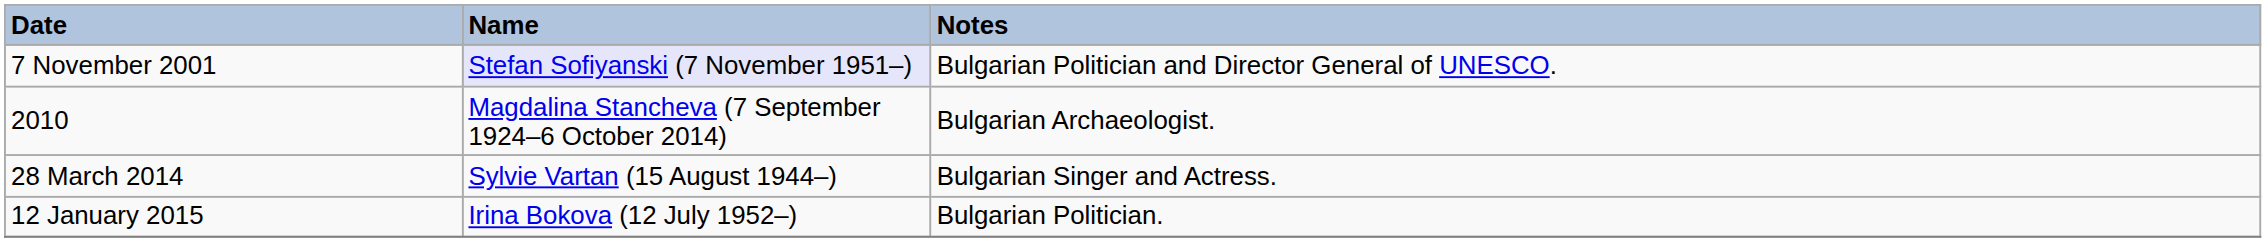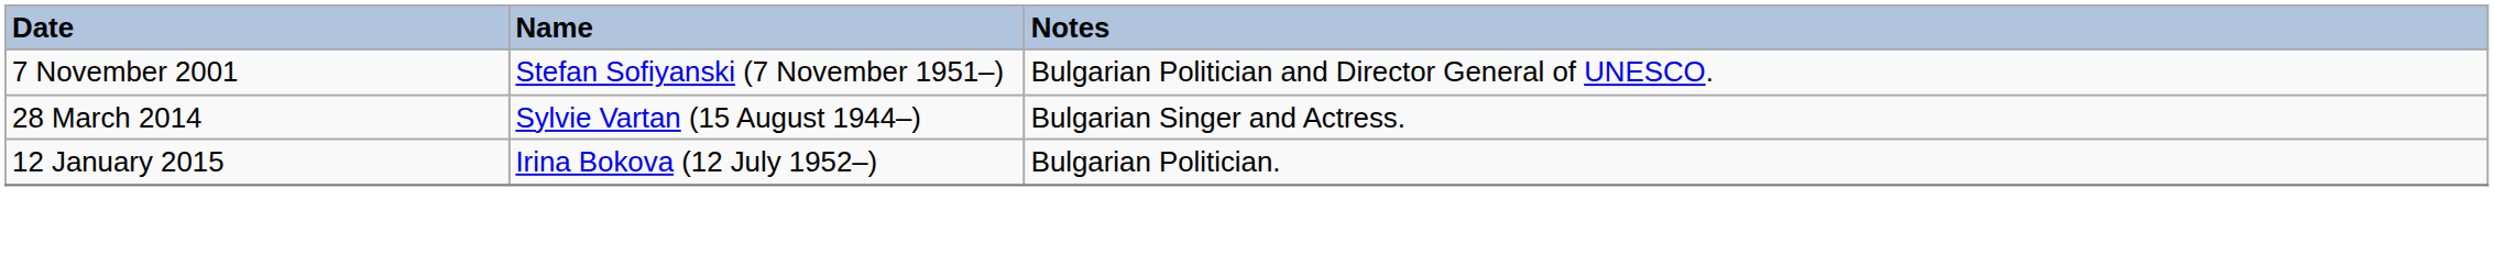 <table class="wikitable" width="75%" style="font-size: 85%; border: gray solid 1px; border-collapse: collapse; text-align: middle;">
 <tr>
 <th style="text-align: left;background:#B0C4DE">Date</th>
 <th width="240" style="text-align: left;background:#B0C4DE">Name</th>
 <th style="text-align: left;background:#B0C4DE">Notes</th>
 </tr>
 <tr>
 <td>7 November 2001</td>
-<td style="background: lavender;"><a href='#'>Stefan Sofiyanski</a> (7 November 1951–)</td>
+<td><a href='#'>Stefan Sofiyanski</a> (7 November 1951–)</td>
 <td>Bulgarian Politician and Director General of <a href='#'>UNESCO</a>.</td>
-</tr>
-<tr>
-<td>2010</td>
-<td><a href='#'>Magdalina Stancheva</a> (7 September 1924–6 October 2014)</td>
-<td>Bulgarian Archaeologist.</td>
 </tr>
 <tr>
 <td>28 March 2014</td>
 <td><a href='#'>Sylvie Vartan</a> (15 August 1944–)</td>
 <td>Bulgarian Singer and Actress.</td>
 </tr>
 <tr>
 <td>12 January 2015</td>
 <td><a href='#'>Irina Bokova</a> (12 July 1952–)</td>
 <td>Bulgarian Politician.</td>
 </tr>
 <tr>
 </tr>
 </table>
